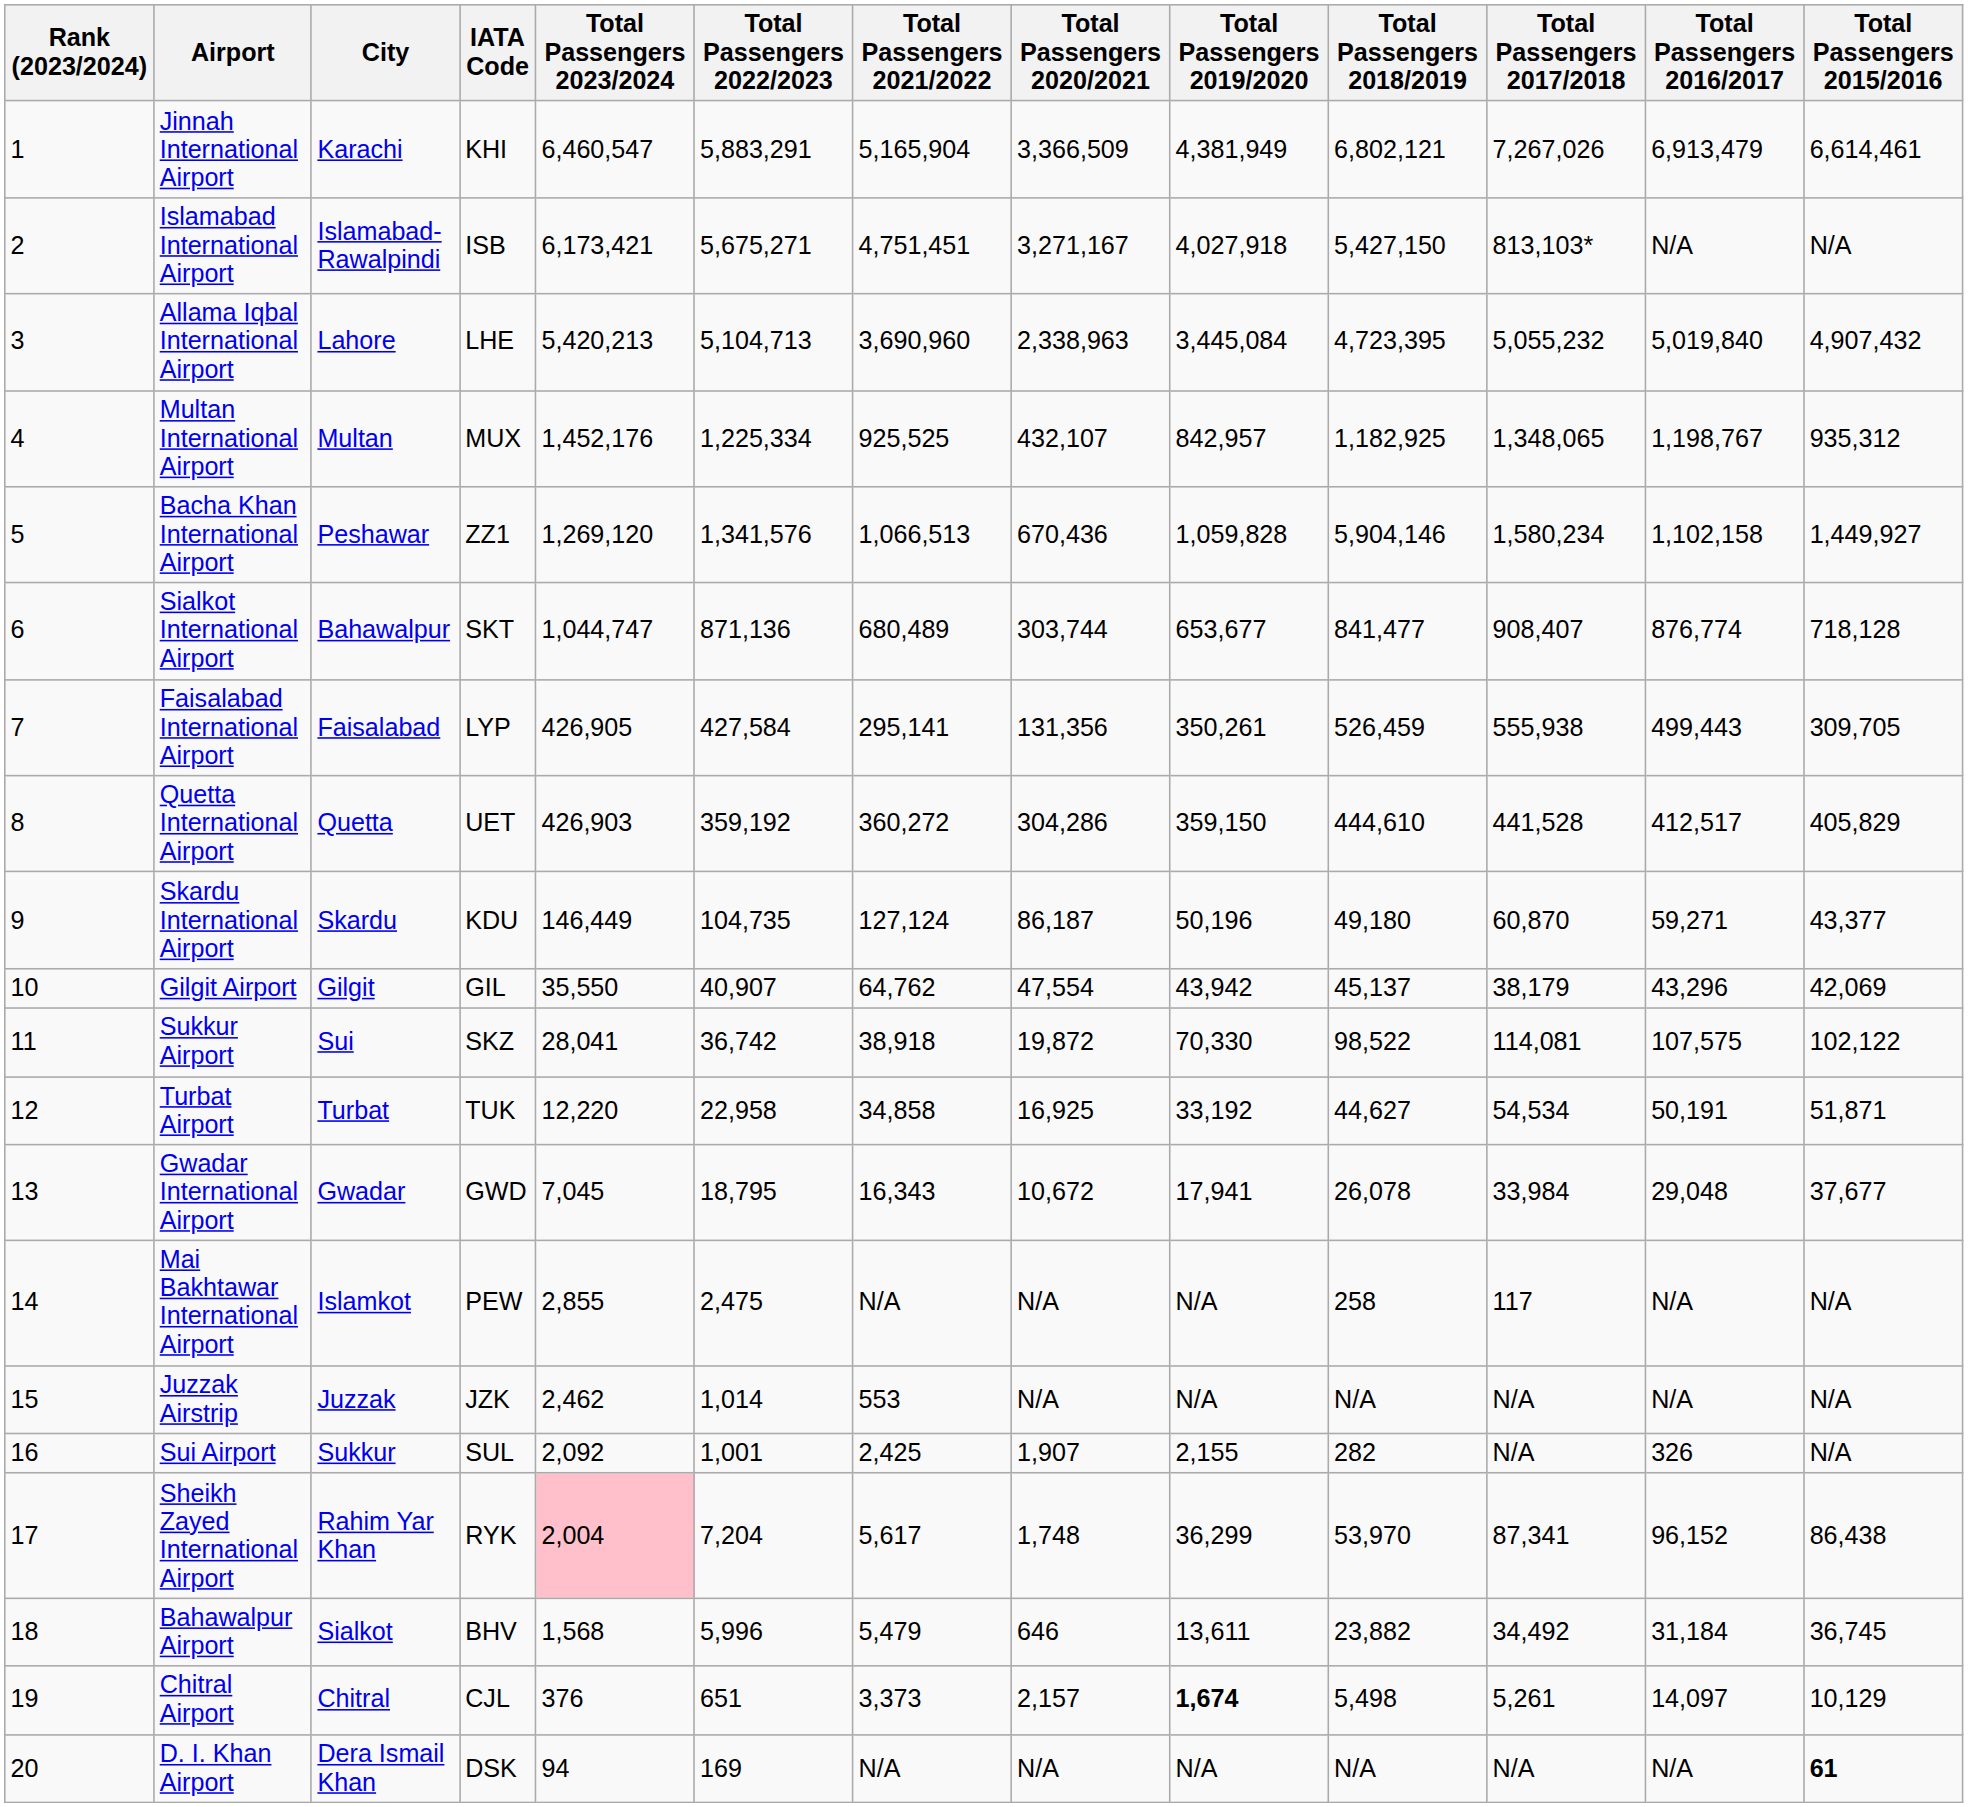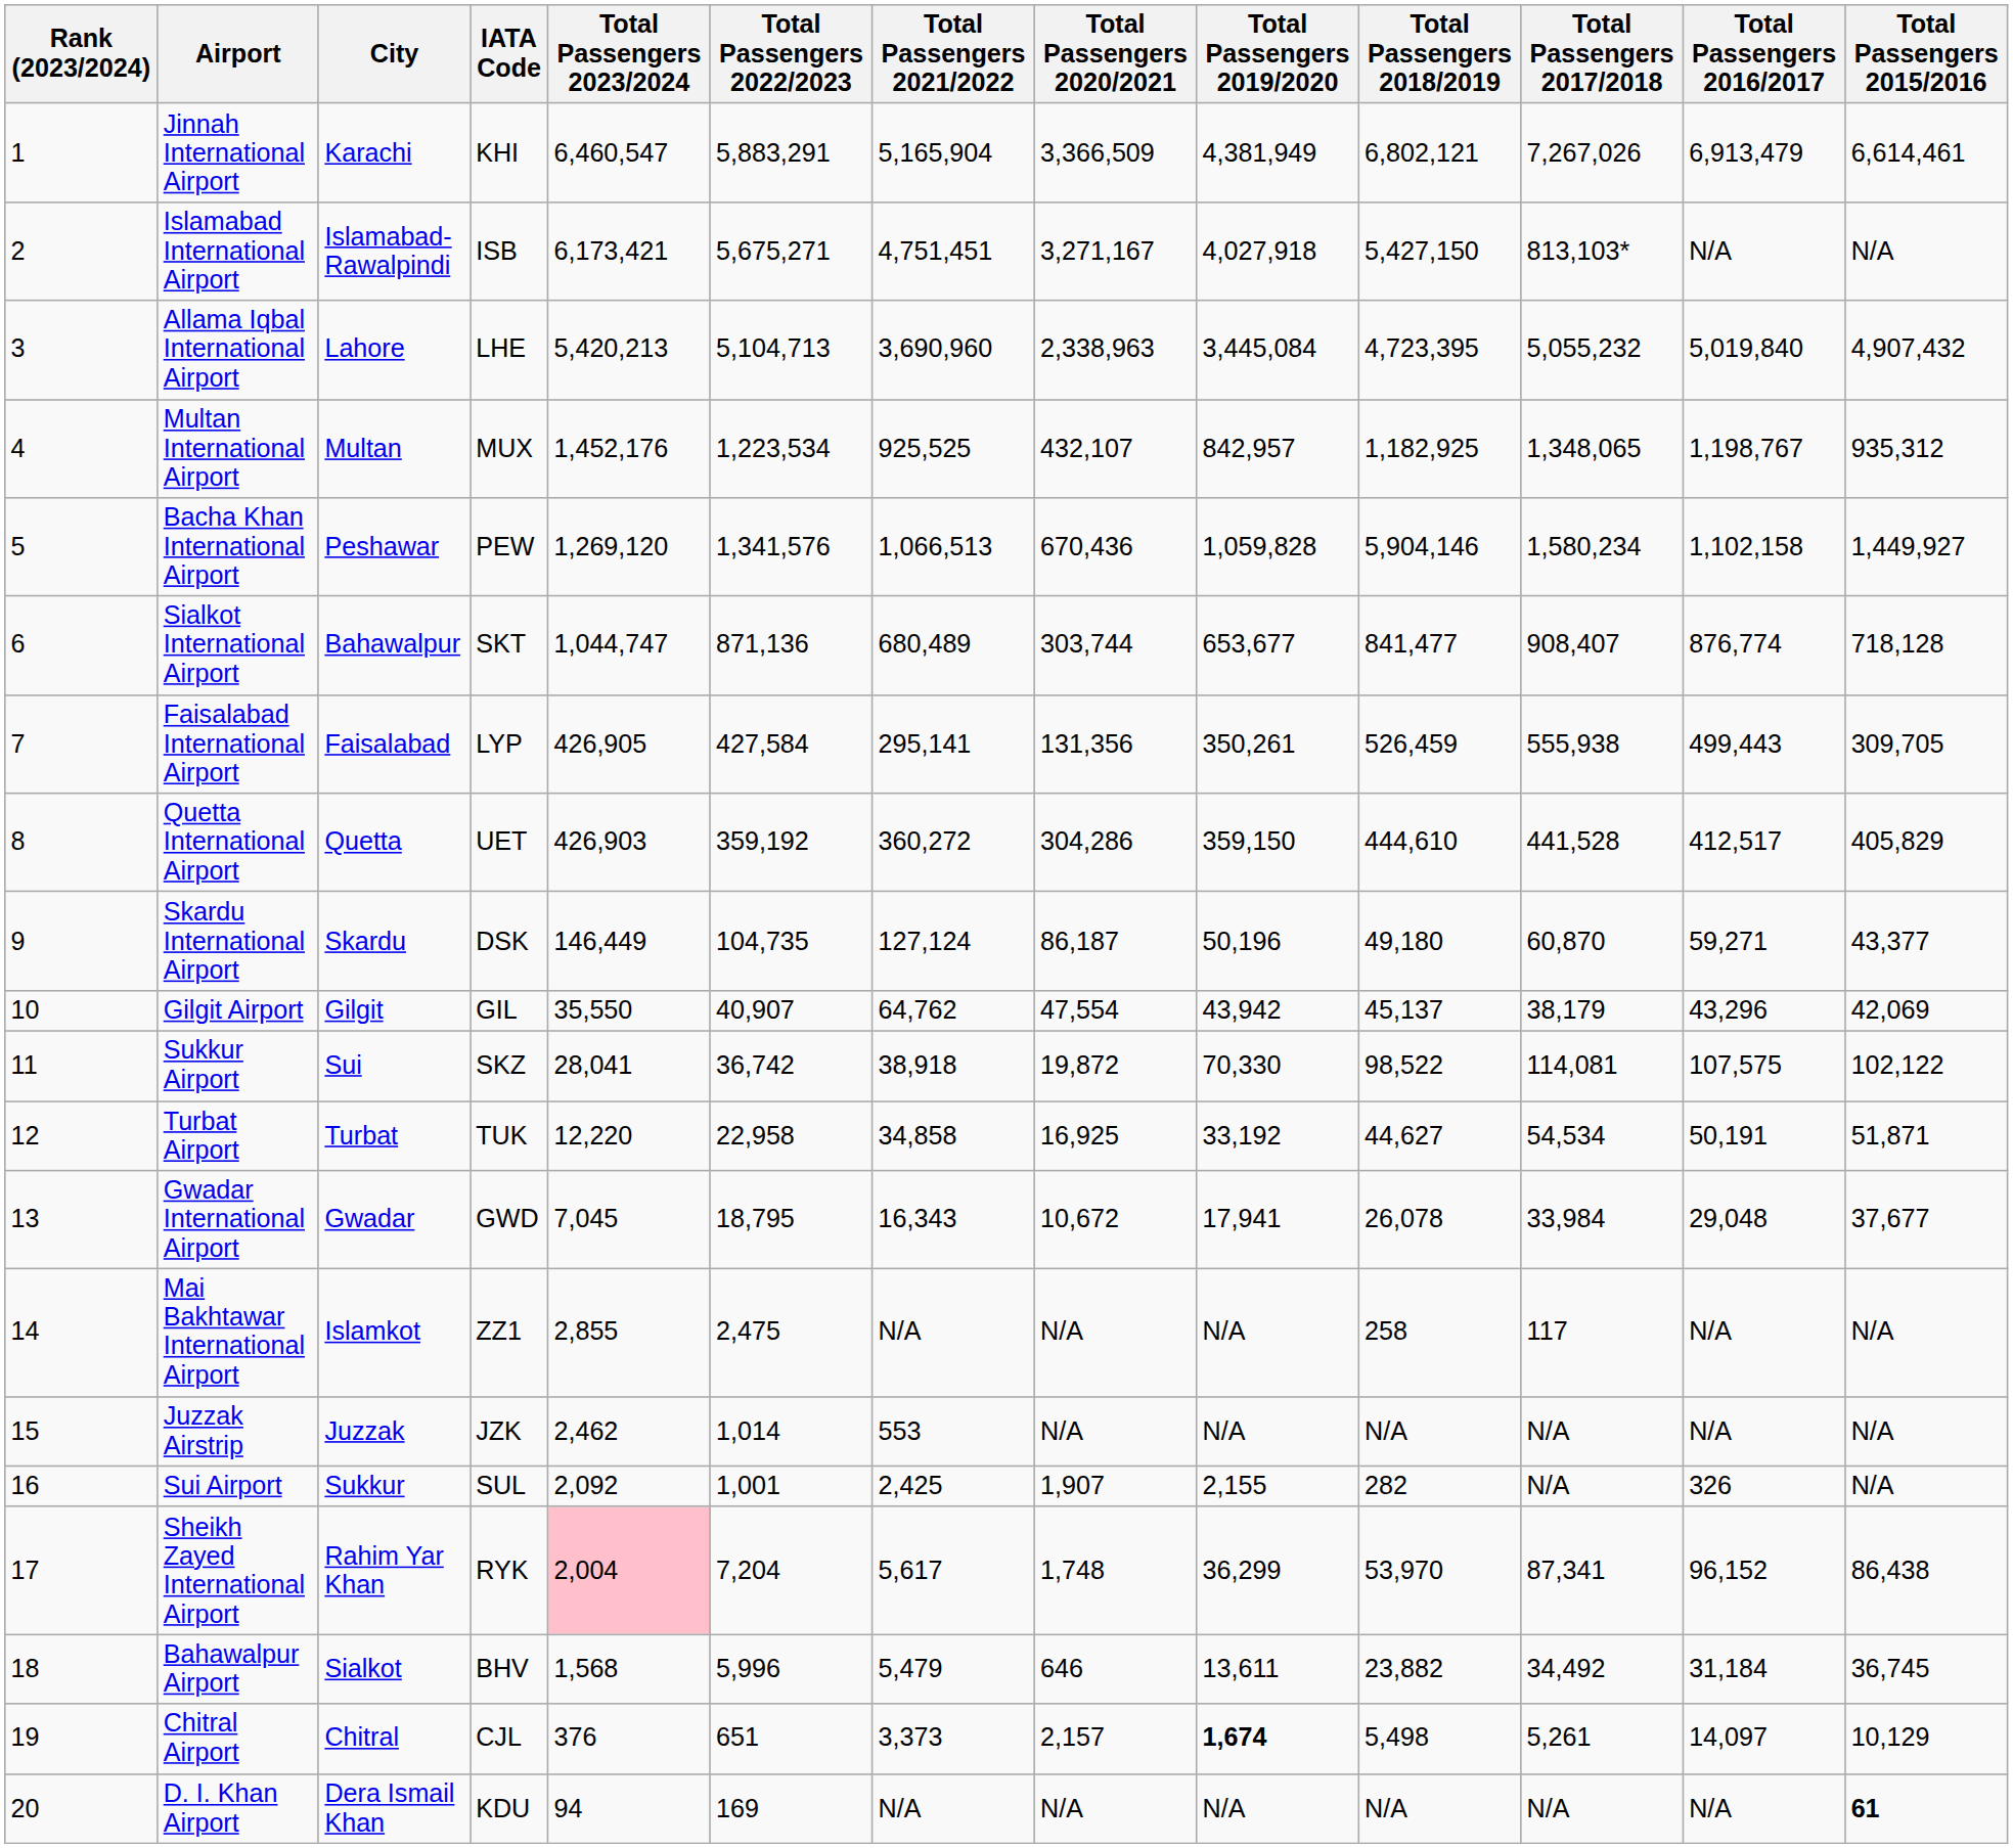 <table class="wikitable sortable">
 <tr>
 <th>Rank (2023/2024)</th>
 <th>Airport</th>
 <th>City</th>
 <th>IATA Code</th>
 <th>Total Passengers 2023/2024</th>
 <th>Total Passengers 2022/2023</th>
 <th>Total Passengers 2021/2022</th>
 <th>Total Passengers 2020/2021</th>
 <th>Total Passengers 2019/2020</th>
 <th>Total Passengers 2018/2019</th>
 <th>Total Passengers 2017/2018</th>
 <th>Total Passengers 2016/2017</th>
 <th>Total Passengers 2015/2016</th>
 </tr>
 <tr>
 <td>1</td>
 <td><a href='#'>Jinnah International Airport</a></td>
 <td><a href='#'>Karachi</a></td>
 <td>KHI</td>
 <td>6,460,547</td>
 <td>5,883,291</td>
 <td>5,165,904</td>
 <td>3,366,509</td>
 <td>4,381,949</td>
 <td>6,802,121</td>
 <td>7,267,026</td>
 <td>6,913,479</td>
 <td>6,614,461</td>
 </tr>
 <tr>
 <td>2</td>
 <td><a href='#'>Islamabad International Airport</a></td>
 <td><a href='#'>Islamabad-Rawalpindi</a></td>
 <td>ISB</td>
 <td>6,173,421</td>
 <td>5,675,271</td>
 <td>4,751,451</td>
 <td>3,271,167</td>
 <td>4,027,918</td>
 <td>5,427,150</td>
 <td>813,103*</td>
 <td>N/A</td>
 <td>N/A</td>
 </tr>
 <tr>
 <td>3</td>
 <td><a href='#'>Allama Iqbal International Airport</a></td>
 <td><a href='#'>Lahore</a></td>
 <td>LHE</td>
 <td>5,420,213</td>
 <td>5,104,713</td>
 <td>3,690,960</td>
 <td>2,338,963</td>
 <td>3,445,084</td>
 <td>4,723,395</td>
 <td>5,055,232</td>
 <td>5,019,840</td>
 <td>4,907,432</td>
 </tr>
 <tr>
 <td>4</td>
 <td><a href='#'>Multan International Airport</a></td>
 <td><a href='#'>Multan</a></td>
 <td>MUX</td>
 <td>1,452,176</td>
-<td>1,225,334</td>
+<td>1,223,534</td>
 <td>925,525</td>
 <td>432,107</td>
 <td>842,957</td>
 <td>1,182,925</td>
 <td>1,348,065</td>
 <td>1,198,767</td>
 <td>935,312</td>
 </tr>
 <tr>
 <td>5</td>
 <td><a href='#'>Bacha Khan International Airport</a></td>
 <td><a href='#'>Peshawar</a></td>
-<td>ZZ1</td>
+<td>PEW</td>
 <td>1,269,120</td>
 <td>1,341,576</td>
 <td>1,066,513</td>
 <td>670,436</td>
 <td>1,059,828</td>
 <td>5,904,146</td>
 <td>1,580,234</td>
 <td>1,102,158</td>
 <td>1,449,927</td>
 </tr>
 <tr>
 <td>6</td>
 <td><a href='#'>Sialkot International Airport</a></td>
 <td><a href='#'>Bahawalpur</a></td>
 <td>SKT</td>
 <td>1,044,747</td>
 <td>871,136</td>
 <td>680,489</td>
 <td>303,744</td>
 <td>653,677</td>
 <td>841,477</td>
 <td>908,407</td>
 <td>876,774</td>
 <td>718,128</td>
 </tr>
 <tr>
 <td>7</td>
 <td><a href='#'>Faisalabad International Airport</a></td>
 <td><a href='#'>Faisalabad</a></td>
 <td>LYP</td>
 <td>426,905</td>
 <td>427,584</td>
 <td>295,141</td>
 <td>131,356</td>
 <td>350,261</td>
 <td>526,459</td>
 <td>555,938</td>
 <td>499,443</td>
 <td>309,705</td>
 </tr>
 <tr>
 <td>8</td>
 <td><a href='#'>Quetta International Airport</a></td>
 <td><a href='#'>Quetta</a></td>
 <td>UET</td>
 <td>426,903</td>
 <td>359,192</td>
 <td>360,272</td>
 <td>304,286</td>
 <td>359,150</td>
 <td>444,610</td>
 <td>441,528</td>
 <td>412,517</td>
 <td>405,829</td>
 </tr>
 <tr>
 <td>9</td>
 <td><a href='#'>Skardu International Airport</a></td>
 <td><a href='#'>Skardu</a></td>
-<td>KDU</td>
+<td>DSK</td>
 <td>146,449</td>
 <td>104,735</td>
 <td>127,124</td>
 <td>86,187</td>
 <td>50,196</td>
 <td>49,180</td>
 <td>60,870</td>
 <td>59,271</td>
 <td>43,377</td>
 </tr>
 <tr>
 <td>10</td>
 <td><a href='#'>Gilgit Airport</a></td>
 <td><a href='#'>Gilgit</a></td>
 <td>GIL</td>
 <td>35,550</td>
 <td>40,907</td>
 <td>64,762</td>
 <td>47,554</td>
 <td>43,942</td>
 <td>45,137</td>
 <td>38,179</td>
 <td>43,296</td>
 <td>42,069</td>
 </tr>
 <tr>
 <td>11</td>
 <td><a href='#'>Sukkur Airport</a></td>
 <td><a href='#'>Sui</a></td>
 <td>SKZ</td>
 <td>28,041</td>
 <td>36,742</td>
 <td>38,918</td>
 <td>19,872</td>
 <td>70,330</td>
 <td>98,522</td>
 <td>114,081</td>
 <td>107,575</td>
 <td>102,122</td>
 </tr>
 <tr>
 <td>12</td>
 <td><a href='#'>Turbat Airport</a></td>
 <td><a href='#'>Turbat</a></td>
 <td>TUK</td>
 <td>12,220</td>
 <td>22,958</td>
 <td>34,858</td>
 <td>16,925</td>
 <td>33,192</td>
 <td>44,627</td>
 <td>54,534</td>
 <td>50,191</td>
 <td>51,871</td>
 </tr>
 <tr>
 <td>13</td>
 <td><a href='#'>Gwadar International Airport</a></td>
 <td><a href='#'>Gwadar</a></td>
 <td>GWD</td>
 <td>7,045</td>
 <td>18,795</td>
 <td>16,343</td>
 <td>10,672</td>
 <td>17,941</td>
 <td>26,078</td>
 <td>33,984</td>
 <td>29,048</td>
 <td>37,677</td>
 </tr>
 <tr>
 <td>14</td>
 <td><a href='#'>Mai Bakhtawar International Airport</a></td>
 <td><a href='#'>Islamkot</a></td>
-<td>PEW</td>
+<td>ZZ1</td>
 <td>2,855</td>
 <td>2,475</td>
 <td>N/A</td>
 <td>N/A</td>
 <td>N/A</td>
 <td>258</td>
 <td>117</td>
 <td>N/A</td>
 <td>N/A</td>
 </tr>
 <tr>
 <td>15</td>
 <td><a href='#'>Juzzak Airstrip</a></td>
 <td><a href='#'>Juzzak</a></td>
 <td>JZK</td>
 <td>2,462</td>
 <td>1,014</td>
 <td>553</td>
 <td>N/A</td>
 <td>N/A</td>
 <td>N/A</td>
 <td>N/A</td>
 <td>N/A</td>
 <td>N/A</td>
 </tr>
 <tr>
 <td>16</td>
 <td><a href='#'>Sui Airport</a></td>
 <td><a href='#'>Sukkur</a></td>
 <td>SUL</td>
 <td>2,092</td>
 <td>1,001</td>
 <td>2,425</td>
 <td>1,907</td>
 <td>2,155</td>
 <td>282</td>
 <td>N/A</td>
 <td>326</td>
 <td>N/A</td>
 </tr>
 <tr>
 <td>17</td>
 <td><a href='#'>Sheikh Zayed International Airport</a></td>
 <td><a href='#'>Rahim Yar Khan</a></td>
 <td>RYK</td>
 <td style="background: pink;">2,004</td>
 <td>7,204</td>
 <td>5,617</td>
 <td>1,748</td>
 <td>36,299</td>
 <td>53,970</td>
 <td>87,341</td>
 <td>96,152</td>
 <td>86,438</td>
 </tr>
 <tr>
 <td>18</td>
 <td><a href='#'>Bahawalpur Airport</a></td>
 <td><a href='#'>Sialkot</a></td>
 <td>BHV</td>
 <td>1,568</td>
 <td>5,996</td>
 <td>5,479</td>
 <td>646</td>
 <td>13,611</td>
 <td>23,882</td>
 <td>34,492</td>
 <td>31,184</td>
 <td>36,745</td>
 </tr>
 <tr>
 <td>19</td>
 <td><a href='#'>Chitral Airport</a></td>
 <td><a href='#'>Chitral</a></td>
 <td>CJL</td>
 <td>376</td>
 <td>651</td>
 <td>3,373</td>
 <td>2,157</td>
 <td><strong>1,674</strong></td>
 <td>5,498</td>
 <td>5,261</td>
 <td>14,097</td>
 <td>10,129</td>
 </tr>
 <tr>
 <td>20</td>
 <td><a href='#'>D. I. Khan Airport</a></td>
 <td><a href='#'>Dera Ismail Khan</a></td>
-<td>DSK</td>
+<td>KDU</td>
 <td>94</td>
 <td>169</td>
 <td>N/A</td>
 <td>N/A</td>
 <td>N/A</td>
 <td>N/A</td>
 <td>N/A</td>
 <td>N/A</td>
 <td><strong>61</strong></td>
 </tr>
 </table>
